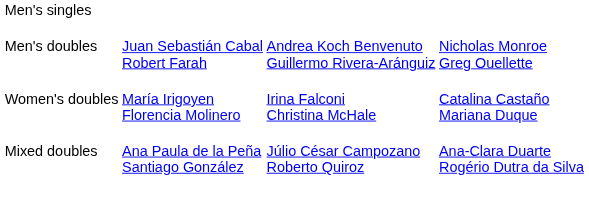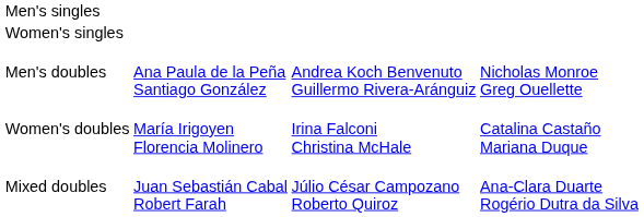 <table>
 <tr>
 <td>Men's singles<br></td>
 <td></td>
 <td></td>
 <td></td>
 </tr>
 <tr>
+<td>Women's singles<br></td>
+<td></td>
+<td></td>
+<td></td>
+</tr>
+<tr>
 <td>Men's doubles<br></td>
-<td><br><a href='#'>Juan Sebastián Cabal</a><br><a href='#'>Robert Farah</a></td>
+<td><br><a href='#'>Ana Paula de la Peña</a><br><a href='#'>Santiago González</a></td>
 <td><br><a href='#'>Andrea Koch Benvenuto</a><br><a href='#'>Guillermo Rivera-Aránguiz</a></td>
 <td><br><a href='#'>Nicholas Monroe</a><br> <a href='#'>Greg Ouellette</a></td>
 </tr>
 <tr>
 <td>Women's doubles<br></td>
 <td><br><a href='#'>María Irigoyen</a><br><a href='#'>Florencia Molinero</a></td>
 <td><br><a href='#'>Irina Falconi</a><br><a href='#'>Christina McHale</a></td>
 <td><br><a href='#'>Catalina Castaño</a><br> <a href='#'>Mariana Duque</a></td>
 </tr>
 <tr>
 <td>Mixed doubles<br></td>
-<td><br><a href='#'>Ana Paula de la Peña</a><br><a href='#'>Santiago González</a></td>
+<td><br><a href='#'>Juan Sebastián Cabal</a><br><a href='#'>Robert Farah</a></td>
 <td><br><a href='#'>Júlio César Campozano</a><br> <a href='#'>Roberto Quiroz</a></td>
 <td><br><a href='#'>Ana-Clara Duarte</a><br><a href='#'>Rogério Dutra da Silva</a></td>
 </tr>
 </table>
